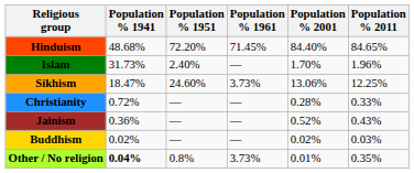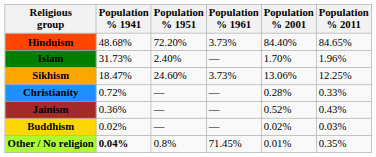 <table class="wikitable sortable" style="margin:auto;">
 <tr style="text-align: left;">
 <th>Religious<br>group</th>
 <th>Population <br>% <strong>1941</strong></th>
 <th>Population <br>% <strong>1951</strong></th>
 <th>Population <br>% <strong>1961</strong></th>
 <th>Population <br>% <strong>2001</strong></th>
 <th>Population <br>% <strong>2011</strong></th>
 </tr>
 <tr>
 <th style="background:OrangeRed;">Hinduism</th>
 <td>48.68%</td>
 <td>72.20%</td>
-<td>71.45%</td>
+<td>3.73%</td>
 <td>84.40%</td>
 <td>84.65%</td>
 </tr>
 <tr>
 <th style="background:Green;">Islam</th>
 <td>31.73%</td>
 <td>2.40%</td>
 <td>—</td>
 <td>1.70%</td>
 <td>1.96%</td>
 </tr>
 <tr>
 <th style="background:Orange;">Sikhism</th>
 <td>18.47%</td>
 <td>24.60%</td>
 <td>3.73%</td>
 <td>13.06%</td>
 <td>12.25%</td>
 </tr>
 <tr>
 <th style="background:DodgerBlue;">Christianity</th>
 <td>0.72%</td>
 <td>—</td>
 <td>—</td>
 <td>0.28%</td>
 <td>0.33%</td>
 </tr>
 <tr>
 <th style="background:Brown;">Jainism</th>
 <td>0.36%</td>
 <td>—</td>
 <td>—</td>
 <td>0.52%</td>
 <td>0.43%</td>
 </tr>
 <tr>
 <th style="background:Gold;">Buddhism</th>
 <td>0.02%</td>
 <td>—</td>
 <td>—</td>
 <td>0.02%</td>
 <td>0.03%</td>
 </tr>
 <tr>
 <th style="background:GreenYellow;">Other / No religion</th>
 <td><strong>0.04%</strong></td>
 <td>0.8%</td>
-<td>3.73%</td>
+<td>71.45%</td>
 <td>0.01%</td>
 <td>0.35%</td>
 </tr>
 </table>
